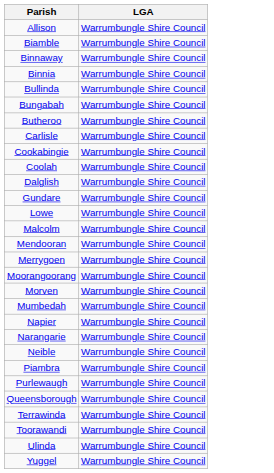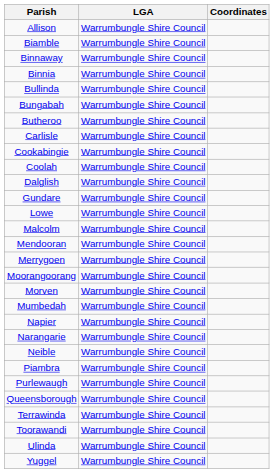 <table class="wikitable" style="text-align:center">
 <tr>
 <th>Parish</th>
 <th>LGA</th>
+<th>Coordinates</th>
 </tr>
 <tr>
 <td><a href='#'>Allison</a></td>
 <td><a href='#'>Warrumbungle Shire Council</a></td>
+<td></td>
 </tr>
 <tr>
 <td><a href='#'>Biamble</a></td>
 <td><a href='#'>Warrumbungle Shire Council</a></td>
+<td></td>
 </tr>
 <tr>
 <td><a href='#'>Binnaway</a></td>
 <td><a href='#'>Warrumbungle Shire Council</a></td>
+<td></td>
 </tr>
 <tr>
 <td><a href='#'>Binnia</a></td>
 <td><a href='#'>Warrumbungle Shire Council</a></td>
+<td></td>
 </tr>
 <tr>
 <td><a href='#'>Bullinda</a></td>
 <td><a href='#'>Warrumbungle Shire Council</a></td>
+<td></td>
 </tr>
 <tr>
 <td><a href='#'>Bungabah</a></td>
 <td><a href='#'>Warrumbungle Shire Council</a></td>
+<td></td>
 </tr>
 <tr>
 <td><a href='#'>Butheroo</a></td>
 <td><a href='#'>Warrumbungle Shire Council</a></td>
+<td></td>
 </tr>
 <tr>
 <td><a href='#'>Carlisle</a></td>
 <td><a href='#'>Warrumbungle Shire Council</a></td>
+<td></td>
 </tr>
 <tr>
 <td><a href='#'>Cookabingie</a></td>
 <td><a href='#'>Warrumbungle Shire Council</a></td>
+<td></td>
 </tr>
 <tr>
 <td><a href='#'>Coolah</a></td>
 <td><a href='#'>Warrumbungle Shire Council</a></td>
+<td></td>
 </tr>
 <tr>
 <td><a href='#'>Dalglish</a></td>
 <td><a href='#'>Warrumbungle Shire Council</a></td>
+<td></td>
 </tr>
 <tr>
 <td><a href='#'>Gundare</a></td>
 <td><a href='#'>Warrumbungle Shire Council</a></td>
+<td></td>
 </tr>
 <tr>
 <td><a href='#'>Lowe</a></td>
 <td><a href='#'>Warrumbungle Shire Council</a></td>
+<td></td>
 </tr>
 <tr>
 <td><a href='#'>Malcolm</a></td>
 <td><a href='#'>Warrumbungle Shire Council</a></td>
+<td></td>
 </tr>
 <tr>
 <td><a href='#'>Mendooran</a></td>
 <td><a href='#'>Warrumbungle Shire Council</a></td>
+<td></td>
 </tr>
 <tr>
 <td><a href='#'>Merrygoen</a></td>
 <td><a href='#'>Warrumbungle Shire Council</a></td>
+<td></td>
 </tr>
 <tr>
 <td><a href='#'>Moorangoorang</a></td>
 <td><a href='#'>Warrumbungle Shire Council</a></td>
+<td></td>
 </tr>
 <tr>
 <td><a href='#'>Morven</a></td>
 <td><a href='#'>Warrumbungle Shire Council</a></td>
+<td></td>
 </tr>
 <tr>
 <td><a href='#'>Mumbedah</a></td>
 <td><a href='#'>Warrumbungle Shire Council</a></td>
+<td></td>
 </tr>
 <tr>
 <td><a href='#'>Napier</a></td>
 <td><a href='#'>Warrumbungle Shire Council</a></td>
+<td></td>
 </tr>
 <tr>
 <td><a href='#'>Narangarie</a></td>
 <td><a href='#'>Warrumbungle Shire Council</a></td>
+<td></td>
 </tr>
 <tr>
 <td><a href='#'>Neible</a></td>
 <td><a href='#'>Warrumbungle Shire Council</a></td>
+<td></td>
 </tr>
 <tr>
 <td><a href='#'>Piambra</a></td>
 <td><a href='#'>Warrumbungle Shire Council</a></td>
+<td></td>
 </tr>
 <tr>
 <td><a href='#'>Purlewaugh</a></td>
 <td><a href='#'>Warrumbungle Shire Council</a></td>
+<td></td>
 </tr>
 <tr>
 <td><a href='#'>Queensborough</a></td>
 <td><a href='#'>Warrumbungle Shire Council</a></td>
+<td></td>
 </tr>
 <tr>
 <td><a href='#'>Terrawinda</a></td>
 <td><a href='#'>Warrumbungle Shire Council</a></td>
+<td></td>
 </tr>
 <tr>
 <td><a href='#'>Toorawandi</a></td>
 <td><a href='#'>Warrumbungle Shire Council</a></td>
+<td></td>
 </tr>
 <tr>
 <td><a href='#'>Ulinda</a></td>
 <td><a href='#'>Warrumbungle Shire Council</a></td>
+<td></td>
 </tr>
 <tr>
 <td><a href='#'>Yuggel</a></td>
 <td><a href='#'>Warrumbungle Shire Council</a></td>
+<td></td>
 </tr>
 </table>
